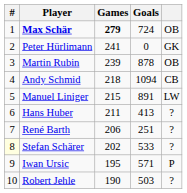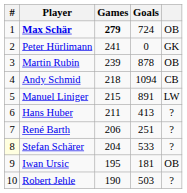 <table class="wikitable sortable" style="text-align: center;">
 <tr>
 <th>#</th>
 <th>Player</th>
 <th>Games</th>
 <th>Goals</th>
 <th></th>
 </tr>
 <tr>
 <td>1</td>
 <td style="text-align:left;"><strong><a href='#'>Max Schär</a></strong></td>
 <td><strong>279</strong></td>
 <td>724</td>
 <td>OB</td>
 </tr>
 <tr>
 <td>2</td>
 <td style="text-align:left;"><a href='#'>Peter Hürlimann</a></td>
 <td>241</td>
 <td>0</td>
 <td>GK</td>
 </tr>
 <tr>
 <td>3</td>
 <td style="text-align:left;"><a href='#'>Martin Rubin</a></td>
 <td>239</td>
 <td>878</td>
 <td>OB</td>
 </tr>
 <tr>
 <td>4</td>
 <td style=text-align:left;><a href='#'>Andy Schmid</a></td>
 <td>218</td>
 <td>1094</td>
 <td>CB</td>
 </tr>
 <tr>
 <td>5</td>
 <td style="text-align:left;"><a href='#'>Manuel Liniger</a></td>
 <td>215</td>
 <td>891</td>
 <td>LW</td>
 </tr>
 <tr>
 <td>6</td>
 <td style="text-align:left;"><a href='#'>Hans Huber</a></td>
 <td>211</td>
 <td>413</td>
 <td>?</td>
 </tr>
 <tr>
 <td>7</td>
 <td style="text-align:left;"><a href='#'>René Barth</a></td>
 <td>206</td>
 <td>251</td>
 <td>?</td>
 </tr>
 <tr>
 <td style="background: lightyellow;">8</td>
 <td style="text-align:left;"><a href='#'>Stefan Schärer</a></td>
-<td>202</td>
+<td>204</td>
 <td>533</td>
 <td>?</td>
 </tr>
 <tr>
 <td>9</td>
 <td style="text-align:left;"><a href='#'>Iwan Ursic</a></td>
 <td>195</td>
-<td>571</td>
-<td>P</td>
+<td>181</td>
+<td>OB</td>
 </tr>
 <tr>
 <td>10</td>
 <td style="text-align:left;"><a href='#'>Robert Jehle</a></td>
 <td>190</td>
 <td>503</td>
 <td>?</td>
 </tr>
 </table>
